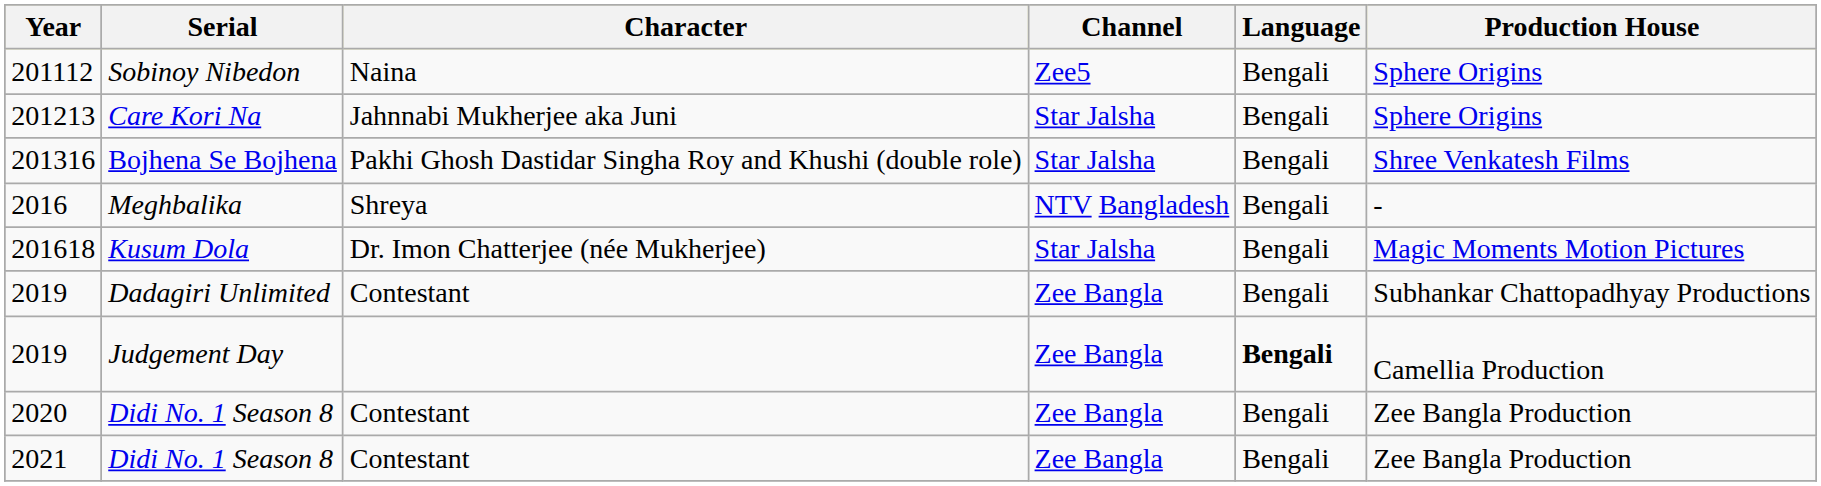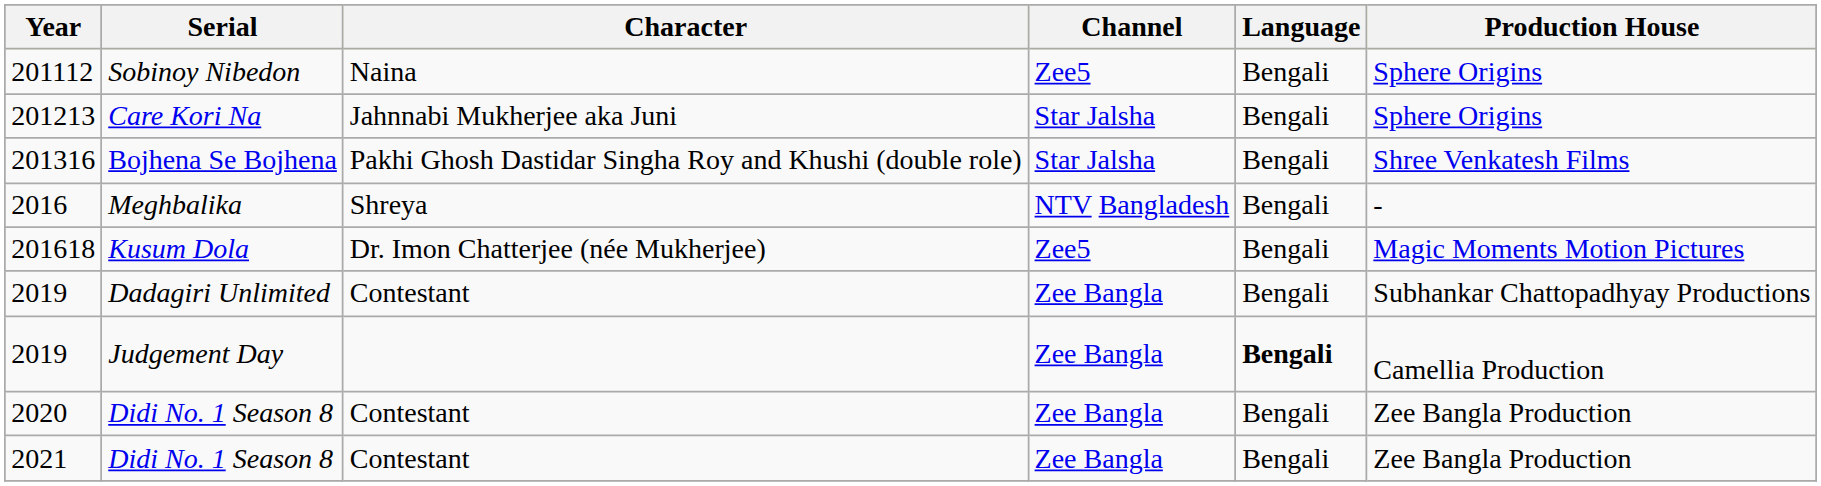 <table class="wikitable">
 <tr style="background:#ff9; text-align:center;">
 <th scope="col">Year</th>
 <th scope="col">Serial</th>
 <th scope="col">Character</th>
 <th scope="col">Channel</th>
 <th scope="col">Language</th>
 <th scope="col">Production House</th>
 </tr>
 <tr>
 <td>201112</td>
 <td><em>Sobinoy Nibedon</em></td>
 <td>Naina</td>
 <td><a href='#'>Zee5</a></td>
 <td>Bengali</td>
 <td><a href='#'>Sphere Origins</a></td>
 </tr>
 <tr>
 <td>201213</td>
 <td><em><a href='#'>Care Kori Na</a></em></td>
 <td>Jahnnabi Mukherjee aka Juni</td>
 <td><a href='#'>Star Jalsha</a></td>
 <td>Bengali</td>
 <td><a href='#'>Sphere Origins</a></td>
 </tr>
 <tr>
 <td>201316</td>
 <td><em><a href='#'></em>Bojhena Se Bojhena<em></a> </em></td>
 <td>Pakhi Ghosh Dastidar Singha Roy and Khushi (double role)</td>
 <td><a href='#'>Star Jalsha</a></td>
 <td>Bengali</td>
 <td><a href='#'>Shree Venkatesh Films</a></td>
 </tr>
 <tr>
 <td>2016</td>
 <td><em>Meghbalika</em></td>
 <td>Shreya</td>
 <td><a href='#'>NTV</a> <a href='#'>Bangladesh</a></td>
 <td>Bengali</td>
 <td>-</td>
 </tr>
 <tr>
 <td>201618</td>
 <td><em><a href='#'>Kusum Dola</a></em></td>
 <td>Dr. Imon Chatterjee (née Mukherjee)</td>
-<td><a href='#'>Star Jalsha</a></td>
+<td><a href='#'>Zee5</a></td>
 <td>Bengali</td>
 <td><a href='#'>Magic Moments Motion Pictures</a></td>
 </tr>
 <tr>
 <td>2019</td>
 <td><em>Dadagiri Unlimited</em></td>
 <td>Contestant</td>
 <td><a href='#'>Zee Bangla</a></td>
 <td>Bengali</td>
 <td>Subhankar Chattopadhyay Productions</td>
 </tr>
 <tr>
 <td>2019</td>
 <td><em>Judgement Day</em></td>
 <td></td>
 <td><a href='#'>Zee Bangla</a></td>
 <td><strong>Bengali</strong></td>
 <td><br>Camellia Production</td>
 </tr>
 <tr>
 <td>2020</td>
 <td><em><a href='#'>Didi No. 1</a> Season 8</em></td>
 <td>Contestant</td>
 <td><a href='#'>Zee Bangla</a></td>
 <td>Bengali</td>
 <td>Zee Bangla Production</td>
 </tr>
 <tr>
 <td>2021</td>
 <td><em><a href='#'>Didi No. 1</a> Season 8</em></td>
 <td>Contestant</td>
 <td><a href='#'>Zee Bangla</a></td>
 <td>Bengali</td>
 <td>Zee Bangla Production</td>
 </tr>
 </table>
